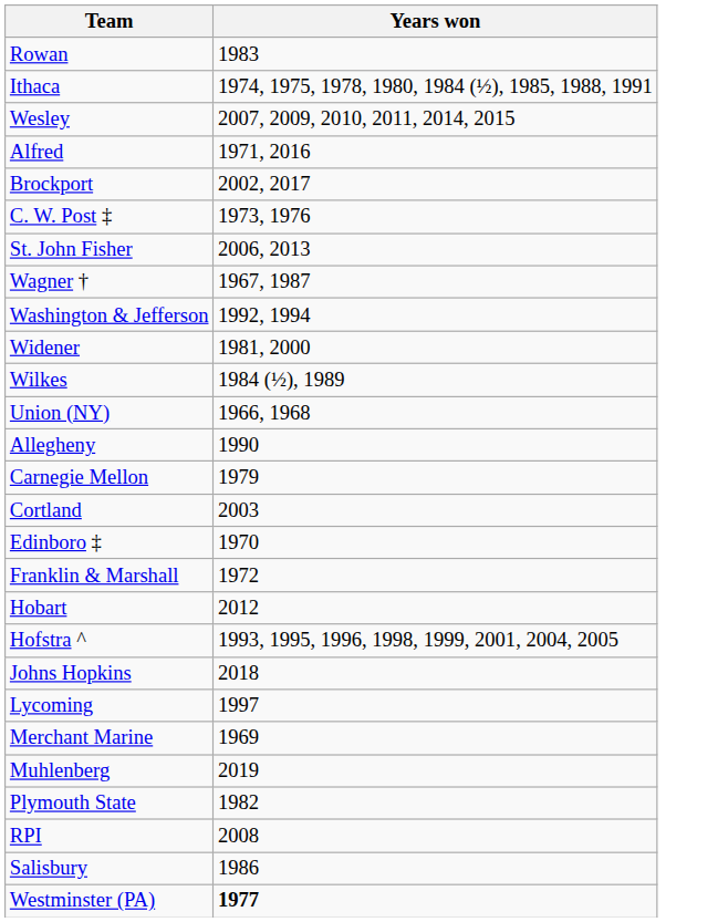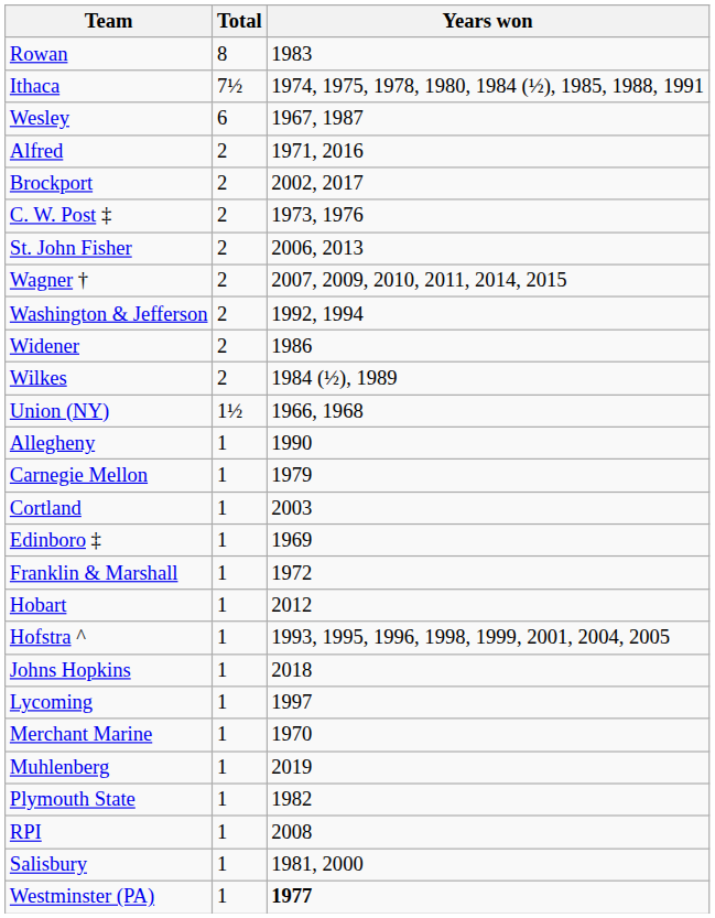 <table class="wikitable">
 <tr>
 <th>Team</th>
+<th>Total</th>
 <th>Years won</th>
 </tr>
 <tr>
 <td><a href='#'>Rowan</a></td>
+<td>8</td>
 <td>1983</td>
 </tr>
 <tr>
 <td><a href='#'>Ithaca</a></td>
+<td>7½</td>
 <td>1974, 1975, 1978, 1980, 1984 (½), 1985, 1988, 1991</td>
 </tr>
 <tr>
 <td><a href='#'>Wesley</a></td>
-<td>2007, 2009, 2010, 2011, 2014, 2015</td>
+<td>6</td>
+<td>1967, 1987</td>
 </tr>
 <tr>
 <td><a href='#'>Alfred</a></td>
+<td>2</td>
 <td>1971, 2016</td>
 </tr>
 <tr>
 <td><a href='#'>Brockport</a></td>
+<td>2</td>
 <td>2002, 2017</td>
 </tr>
 <tr>
 <td><a href='#'>C. W. Post</a> ‡</td>
+<td>2</td>
 <td>1973, 1976</td>
 </tr>
 <tr>
 <td><a href='#'>St. John Fisher</a></td>
+<td>2</td>
 <td>2006, 2013</td>
 </tr>
 <tr>
 <td><a href='#'>Wagner</a> †</td>
-<td>1967, 1987</td>
+<td>2</td>
+<td>2007, 2009, 2010, 2011, 2014, 2015</td>
 </tr>
 <tr>
 <td><a href='#'>Washington & Jefferson</a></td>
+<td>2</td>
 <td>1992, 1994</td>
 </tr>
 <tr>
 <td><a href='#'>Widener</a></td>
-<td>1981, 2000</td>
+<td>2</td>
+<td>1986</td>
 </tr>
 <tr>
 <td><a href='#'>Wilkes</a></td>
+<td>2</td>
 <td>1984 (½), 1989</td>
 </tr>
 <tr>
 <td><a href='#'>Union (NY)</a></td>
+<td>1½</td>
 <td>1966, 1968</td>
 </tr>
 <tr>
 <td><a href='#'>Allegheny</a></td>
+<td>1</td>
 <td>1990</td>
 </tr>
 <tr>
 <td><a href='#'>Carnegie Mellon</a></td>
+<td>1</td>
 <td>1979</td>
 </tr>
 <tr>
 <td><a href='#'>Cortland</a></td>
+<td>1</td>
 <td>2003</td>
 </tr>
 <tr>
 <td><a href='#'>Edinboro</a> ‡</td>
-<td>1970</td>
+<td>1</td>
+<td>1969</td>
 </tr>
 <tr>
 <td><a href='#'>Franklin & Marshall</a></td>
+<td>1</td>
 <td>1972</td>
 </tr>
 <tr>
 <td><a href='#'>Hobart</a></td>
+<td>1</td>
 <td>2012</td>
 </tr>
 <tr>
 <td><a href='#'>Hofstra</a> ^</td>
+<td>1</td>
 <td>1993, 1995, 1996, 1998, 1999, 2001, 2004, 2005</td>
 </tr>
 <tr>
 <td><a href='#'>Johns Hopkins</a></td>
+<td>1</td>
 <td>2018</td>
 </tr>
 <tr>
 <td><a href='#'>Lycoming</a></td>
+<td>1</td>
 <td>1997</td>
 </tr>
 <tr>
 <td><a href='#'>Merchant Marine</a></td>
-<td>1969</td>
+<td>1</td>
+<td>1970</td>
 </tr>
 <tr>
 <td><a href='#'>Muhlenberg</a></td>
+<td>1</td>
 <td>2019</td>
 </tr>
 <tr>
 <td><a href='#'>Plymouth State</a></td>
+<td>1</td>
 <td>1982</td>
 </tr>
 <tr>
 <td><a href='#'>RPI</a></td>
+<td>1</td>
 <td>2008</td>
 </tr>
 <tr>
 <td><a href='#'>Salisbury</a></td>
-<td>1986</td>
+<td>1</td>
+<td>1981, 2000</td>
 </tr>
 <tr>
 <td><a href='#'>Westminster (PA)</a></td>
+<td>1</td>
 <td><strong>1977</strong></td>
 </tr>
 </table>
